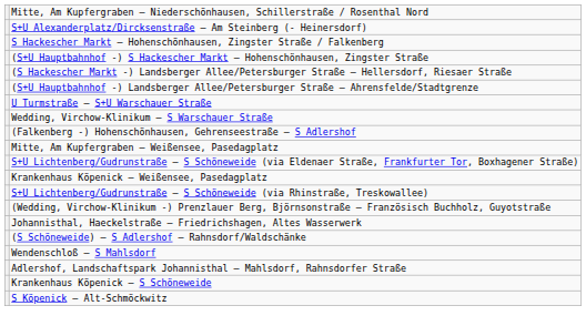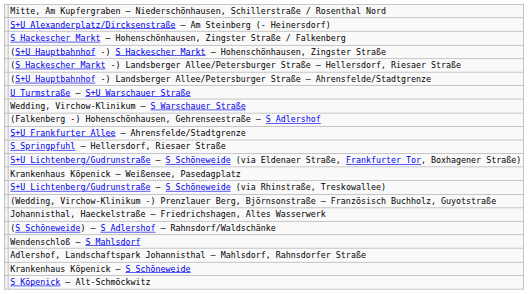 <table class="wikitable">
 <tr>
 <th></th>
 <td>Mitte, Am Kupfergraben – Niederschönhausen, Schillerstraße / Rosenthal Nord</td>
 </tr>
 <tr>
 <th></th>
 <td><a href='#'>S+U Alexanderplatz/Dircksenstraße</a> – Am Steinberg (- Heinersdorf)</td>
 </tr>
 <tr>
 <th></th>
 <td><a href='#'>S Hackescher Markt</a> – Hohenschönhausen, Zingster Straße / Falkenberg</td>
 </tr>
 <tr>
 <th></th>
 <td>(<a href='#'>S+U Hauptbahnhof</a> -) <a href='#'>S Hackescher Markt</a> – Hohenschönhausen, Zingster Straße</td>
 </tr>
 <tr>
 <th></th>
 <td>(<a href='#'>S Hackescher Markt</a> -) Landsberger Allee/Petersburger Straße – Hellersdorf, Riesaer Straße</td>
 </tr>
 <tr>
 <th></th>
 <td>(<a href='#'>S+U Hauptbahnhof</a> -) Landsberger Allee/Petersburger Straße – Ahrensfelde/Stadtgrenze</td>
 </tr>
 <tr>
 <th></th>
 <td><a href='#'>U Turmstraße</a> – <a href='#'>S+U Warschauer Straße</a></td>
 </tr>
 <tr>
 <th></th>
 <td>Wedding, Virchow-Klinikum – <a href='#'>S Warschauer Straße</a></td>
 </tr>
 <tr>
 <th></th>
 <td>(Falkenberg -) Hohenschönhausen, Gehrenseestraße – <a href='#'>S Adlershof</a></td>
 </tr>
 <tr>
 <th></th>
-<td>Mitte, Am Kupfergraben – Weißensee, Pasedagplatz</td>
+<td><a href='#'>S+U Frankfurter Allee</a> – Ahrensfelde/Stadtgrenze</td>
+</tr>
+<tr>
+<th></th>
+<td><a href='#'>S Springpfuhl</a> – Hellersdorf, Riesaer Straße</td>
 </tr>
 <tr>
 <th></th>
 <td><a href='#'>S+U Lichtenberg/Gudrunstraße</a> – <a href='#'>S Schöneweide</a> (via Eldenaer Straße, <a href='#'>Frankfurter Tor</a>, Boxhagener Straße)</td>
 </tr>
 <tr>
 <th></th>
 <td>Krankenhaus Köpenick – Weißensee, Pasedagplatz</td>
 </tr>
 <tr>
 <th></th>
 <td><a href='#'>S+U Lichtenberg/Gudrunstraße</a> – <a href='#'>S Schöneweide</a> (via Rhinstraße, Treskowallee)</td>
 </tr>
 <tr>
 <th></th>
 <td>(Wedding, Virchow-Klinikum -) Prenzlauer Berg, Björnsonstraße – Französisch Buchholz, Guyotstraße</td>
 </tr>
 <tr>
 <th></th>
 <td>Johannisthal, Haeckelstraße – Friedrichshagen, Altes Wasserwerk</td>
 </tr>
 <tr>
 <th></th>
 <td>(<a href='#'>S Schöneweide</a>) – <a href='#'>S Adlershof</a> – Rahnsdorf/Waldschänke</td>
 </tr>
 <tr>
 <th></th>
 <td>Wendenschloß – <a href='#'>S Mahlsdorf</a></td>
 </tr>
 <tr>
 <th></th>
 <td>Adlershof, Landschaftspark Johannisthal – Mahlsdorf, Rahnsdorfer Straße</td>
 </tr>
 <tr>
 <th></th>
 <td>Krankenhaus Köpenick – <a href='#'>S Schöneweide</a></td>
 </tr>
 <tr>
 <th></th>
 <td><a href='#'>S Köpenick</a> – Alt-Schmöckwitz</td>
 </tr>
 </table>
